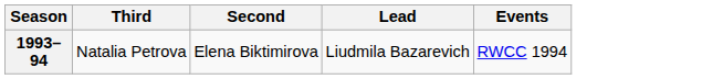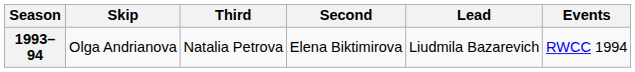 <table class="wikitable">
 <tr>
 <th scope="col" width=60>Season</th>
+<th scope="col">Skip</th>
 <th scope="col">Third</th>
 <th scope="col">Second</th>
 <th scope="col">Lead</th>
 <th scope="col">Events</th>
 </tr>
 <tr>
 <th scope="row">1993–94</th>
+<td>Olga Andrianova</td>
 <td>Natalia Petrova</td>
 <td>Elena Biktimirova</td>
 <td>Liudmila Bazarevich</td>
 <td><a href='#'>RWCC</a> 1994 </td>
 </tr>
 </table>
